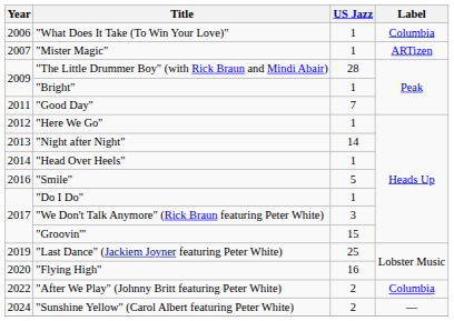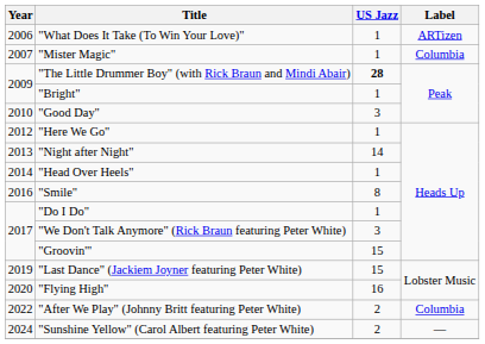 <table class="wikitable" style="text-align:center;">
 <tr>
 <th scope="col">Year</th>
 <th scope="col">Title</th>
 <th scope="col"><a href='#'>US Jazz</a></th>
 <th scope="col">Label</th>
 </tr>
 <tr>
 <td>2006</td>
 <td align="left">"What Does It Take (To Win Your Love)"</td>
 <td>1</td>
-<td><a href='#'>Columbia</a></td>
+<td><a href='#'>ARTizen</a></td>
 </tr>
 <tr>
 <td>2007</td>
 <td align="left">"Mister Magic"</td>
 <td>1</td>
-<td><a href='#'>ARTizen</a></td>
+<td><a href='#'>Columbia</a></td>
 </tr>
 <tr>
 <td rowspan="2">2009</td>
 <td align="left">"The Little Drummer Boy" (with <a href='#'>Rick Braun</a> and <a href='#'>Mindi Abair</a>)</td>
-<td>28</td>
+<td><strong>28</strong></td>
 <td rowspan="3"><a href='#'>Peak</a></td>
 </tr>
 <tr>
 <td align="left">"Bright"</td>
 <td>1</td>
 </tr>
 <tr>
-<td>2011</td>
+<td>2010</td>
 <td align="left">"Good Day"</td>
-<td>7</td>
+<td>3</td>
 </tr>
 <tr>
 <td>2012</td>
 <td align="left">"Here We Go"</td>
 <td>1</td>
 <td rowspan="7"><a href='#'>Heads Up</a></td>
 </tr>
 <tr>
 <td>2013</td>
 <td align="left">"Night after Night"</td>
 <td>14</td>
 </tr>
 <tr>
 <td>2014</td>
 <td align="left">"Head Over Heels"</td>
 <td>1</td>
 </tr>
 <tr>
 <td>2016</td>
 <td align="left">"Smile"</td>
-<td>5</td>
+<td>8</td>
 </tr>
 <tr>
 <td rowspan="3">2017</td>
 <td align="left">"Do I Do"</td>
 <td>1</td>
 </tr>
 <tr>
 <td align="left">"We Don't Talk Anymore" (<a href='#'>Rick Braun</a> featuring Peter White)</td>
 <td>3</td>
 </tr>
 <tr>
 <td align="left">"Groovin'"</td>
 <td>15</td>
 </tr>
 <tr>
 <td>2019</td>
 <td align="left">"Last Dance" (<a href='#'>Jackiem Joyner</a> featuring Peter White)</td>
-<td>25</td>
+<td>15</td>
 <td rowspan="2">Lobster Music</td>
 </tr>
 <tr>
 <td>2020</td>
 <td align="left">"Flying High"</td>
 <td>16</td>
 </tr>
 <tr>
 <td>2022</td>
 <td align="left">"After We Play" (Johnny Britt featuring Peter White)</td>
 <td>2</td>
 <td><a href='#'>Columbia</a></td>
 </tr>
 <tr>
 <td>2024</td>
 <td align="left">"Sunshine Yellow" (Carol Albert featuring Peter White)</td>
 <td>2</td>
 <td>—</td>
 </tr>
 <tr>
 </tr>
 </table>
